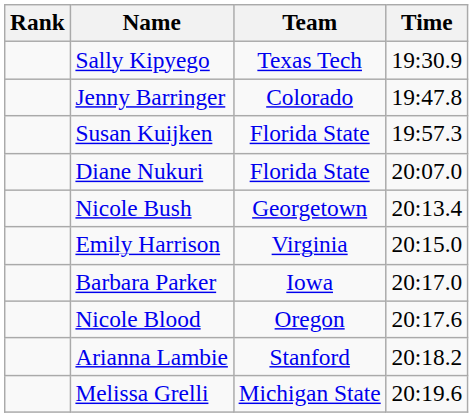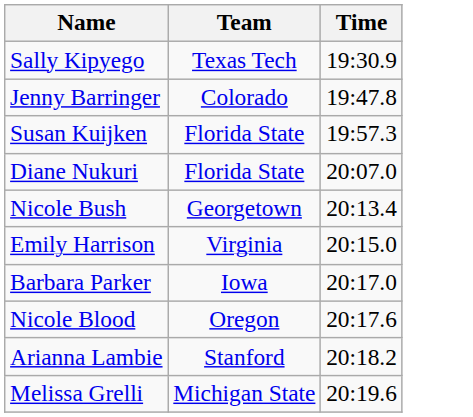 <table class="wikitable sortable" style="text-align:center">
 <tr>
-<th>Rank</th>
 <th>Name</th>
 <th>Team</th>
 <th>Time</th>
 </tr>
 <tr>
-<td></td>
 <td align=left> <a href='#'>Sally Kipyego</a></td>
 <td><a href='#'>Texas Tech</a></td>
 <td>19:30.9</td>
 </tr>
 <tr>
-<td></td>
 <td align=left> <a href='#'>Jenny Barringer</a></td>
 <td><a href='#'>Colorado</a></td>
 <td>19:47.8</td>
 </tr>
 <tr>
-<td></td>
 <td align=left> <a href='#'>Susan Kuijken</a></td>
 <td><a href='#'>Florida State</a></td>
 <td>19:57.3</td>
 </tr>
 <tr>
-<td></td>
 <td align=left> <a href='#'>Diane Nukuri</a></td>
 <td><a href='#'>Florida State</a></td>
 <td>20:07.0</td>
 </tr>
 <tr>
-<td></td>
 <td align=left> <a href='#'>Nicole Bush</a></td>
 <td><a href='#'>Georgetown</a></td>
 <td>20:13.4</td>
 </tr>
 <tr>
-<td></td>
 <td align=left> <a href='#'>Emily Harrison</a></td>
 <td><a href='#'>Virginia</a></td>
 <td>20:15.0</td>
 </tr>
 <tr>
-<td></td>
 <td align=left> <a href='#'>Barbara Parker</a></td>
 <td><a href='#'>Iowa</a></td>
 <td>20:17.0</td>
 </tr>
 <tr>
-<td></td>
 <td align=left> <a href='#'>Nicole Blood</a></td>
 <td><a href='#'>Oregon</a></td>
 <td>20:17.6</td>
 </tr>
 <tr>
-<td></td>
 <td align=left> <a href='#'>Arianna Lambie</a></td>
 <td><a href='#'>Stanford</a></td>
 <td>20:18.2</td>
 </tr>
 <tr>
-<td></td>
 <td align=left> <a href='#'>Melissa Grelli</a></td>
 <td><a href='#'>Michigan State</a></td>
 <td>20:19.6</td>
 </tr>
 </table>
